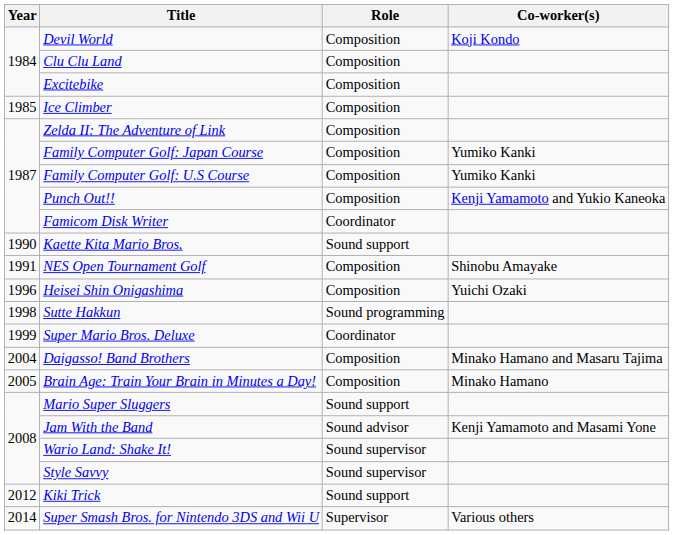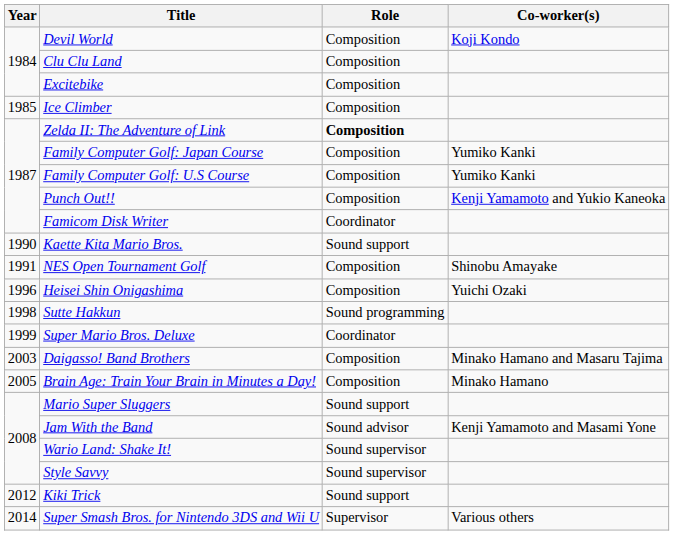 <table class="wikitable sortable" width="auto">
 <tr>
 <th>Year</th>
 <th>Title</th>
 <th>Role</th>
 <th>Co-worker(s)</th>
 </tr>
 <tr>
 <td rowspan="3">1984</td>
 <td><em><a href='#'>Devil World</a></em></td>
 <td>Composition</td>
 <td><a href='#'>Koji Kondo</a></td>
 </tr>
 <tr>
 <td><em><a href='#'>Clu Clu Land</a></em></td>
 <td>Composition</td>
 <td></td>
 </tr>
 <tr>
 <td><em><a href='#'>Excitebike</a></em></td>
 <td>Composition</td>
 <td></td>
 </tr>
 <tr>
 <td>1985</td>
 <td><em><a href='#'>Ice Climber</a></em></td>
 <td>Composition</td>
 <td></td>
 </tr>
 <tr>
 <td rowspan="5">1987</td>
 <td><em><a href='#'>Zelda II: The Adventure of Link</a></em></td>
-<td>Composition</td>
+<td><strong>Composition</strong></td>
 <td></td>
 </tr>
 <tr>
 <td><em><a href='#'>Family Computer Golf: Japan Course</a></em></td>
 <td>Composition</td>
 <td>Yumiko Kanki</td>
 </tr>
 <tr>
 <td><em><a href='#'>Family Computer Golf: U.S Course</a></em></td>
 <td>Composition</td>
 <td>Yumiko Kanki</td>
 </tr>
 <tr>
 <td><em><a href='#'>Punch Out!!</a></em></td>
 <td>Composition</td>
 <td><a href='#'>Kenji Yamamoto</a> and Yukio Kaneoka</td>
 </tr>
 <tr>
 <td><em><a href='#'>Famicom Disk Writer</a></em></td>
 <td>Coordinator</td>
 <td></td>
 </tr>
 <tr>
 <td>1990</td>
 <td><em><a href='#'>Kaette Kita Mario Bros.</a></em></td>
 <td>Sound support</td>
 <td></td>
 </tr>
 <tr>
 <td>1991</td>
 <td><em><a href='#'>NES Open Tournament Golf</a></em></td>
 <td>Composition</td>
 <td>Shinobu Amayake</td>
 </tr>
 <tr>
 <td>1996</td>
 <td><em><a href='#'>Heisei Shin Onigashima</a></em></td>
 <td>Composition</td>
 <td>Yuichi Ozaki</td>
 </tr>
 <tr>
 <td>1998</td>
 <td><em><a href='#'>Sutte Hakkun</a></em></td>
 <td>Sound programming</td>
 <td></td>
 </tr>
 <tr>
 <td>1999</td>
 <td><em><a href='#'>Super Mario Bros. Deluxe</a></em></td>
 <td>Coordinator</td>
 <td></td>
 </tr>
 <tr>
-<td>2004</td>
+<td>2003</td>
 <td><em><a href='#'>Daigasso! Band Brothers</a></em></td>
 <td>Composition</td>
 <td>Minako Hamano and Masaru Tajima</td>
 </tr>
 <tr>
 <td>2005</td>
 <td><em><a href='#'>Brain Age: Train Your Brain in Minutes a Day!</a></em></td>
 <td>Composition</td>
 <td>Minako Hamano</td>
 </tr>
 <tr>
 <td rowspan="4">2008</td>
 <td><em><a href='#'>Mario Super Sluggers</a></em></td>
 <td>Sound support</td>
 <td></td>
 </tr>
 <tr>
 <td><em><a href='#'>Jam With the Band</a></em></td>
 <td>Sound advisor</td>
 <td>Kenji Yamamoto and Masami Yone</td>
 </tr>
 <tr>
 <td><em><a href='#'>Wario Land: Shake It!</a></em></td>
 <td>Sound supervisor</td>
 <td></td>
 </tr>
 <tr>
 <td><em><a href='#'>Style Savvy</a></em></td>
 <td>Sound supervisor</td>
 <td></td>
 </tr>
 <tr>
 <td>2012</td>
 <td><em><a href='#'>Kiki Trick</a></em></td>
 <td>Sound support</td>
 <td></td>
 </tr>
 <tr>
 <td>2014</td>
 <td><em><a href='#'>Super Smash Bros. for Nintendo 3DS and Wii U</a></em></td>
 <td>Supervisor</td>
 <td>Various others</td>
 </tr>
 </table>
